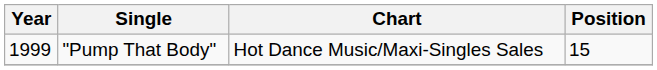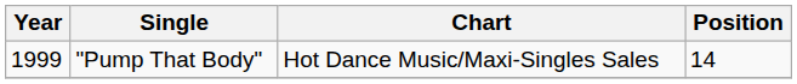 <table class="wikitable" width="550">
 <tr>
 <th align="left" valign="top">Year</th>
 <th align="left" valign="top">Single</th>
 <th align="left" valign="top">Chart</th>
 <th align="left" valign="top">Position</th>
 </tr>
 <tr>
 <td align="left" valign="top">1999</td>
 <td align="left" valign="top">"Pump That Body"</td>
 <td align="left" valign="top">Hot Dance Music/Maxi-Singles Sales</td>
-<td align="left" valign="top">15</td>
+<td align="left" valign="top">14</td>
 </tr>
 <tr>
 </tr>
 </table>
